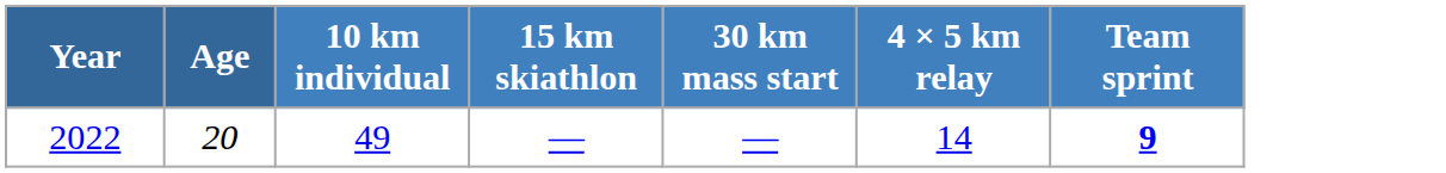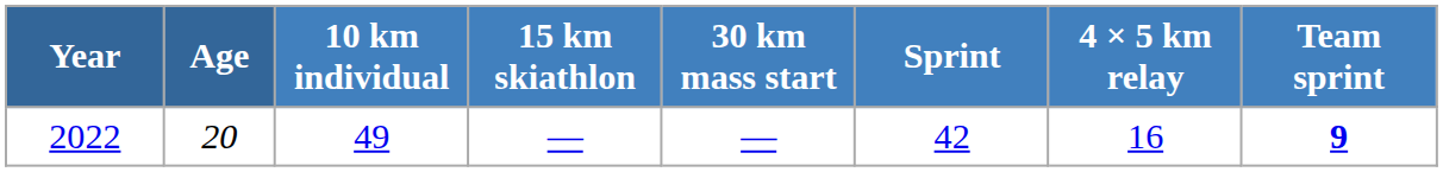 <table class="wikitable" style="font-size:95%; text-align:center; border:grey solid 1px; border-collapse:collapse; background:#ffffff;">
 <tr>
 <th style="background-color:#369; color:white; width:60px;"> Year </th>
 <th style="background-color:#369; color:white; width:40px;"> Age </th>
 <th style="background-color:#4180be; color:white; width:75px;"> 10 km <br> individual </th>
 <th style="background-color:#4180be; color:white; width:75px;"> 15 km <br> skiathlon </th>
 <th style="background-color:#4180be; color:white; width:75px;"> 30 km <br> mass start </th>
+<th style="background-color:#4180be; color:white; width:75px;"> Sprint </th>
 <th style="background-color:#4180be; color:white; width:75px;"> 4 × 5 km <br> relay </th>
 <th style="background-color:#4180be; color:white; width:75px;"> Team <br> sprint </th>
 </tr>
 <tr>
 <td><a href='#'>2022</a></td>
 <td><em>20</em></td>
 <td><a href='#'>49</a></td>
 <td><a href='#'>—</a></td>
 <td><a href='#'>—</a></td>
-<td><a href='#'>14</a></td>
+<td><a href='#'>42</a></td>
+<td><a href='#'>16</a></td>
 <td><strong><a href='#'>9</a></strong></td>
 </tr>
 </table>
